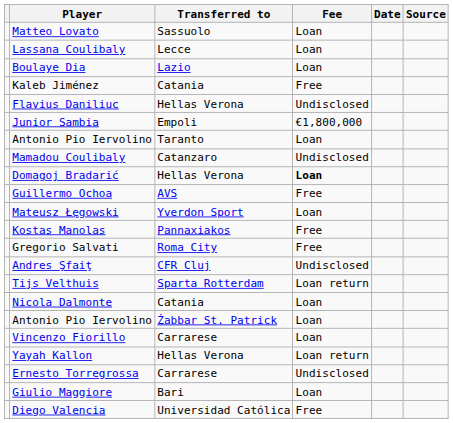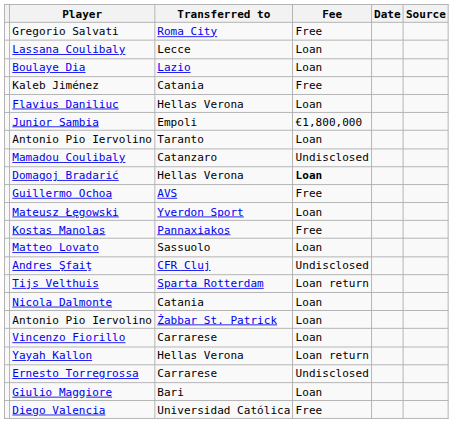 <table class="wikitable plainrowheaders sortable">
 <tr>
 <th></th>
 <th scope="col">Player</th>
 <th>Transferred to</th>
 <th style="width: 80px;">Fee</th>
 <th scope="col">Date</th>
 <th scope="col">Source</th>
 </tr>
 <tr>
 <td align="center"></td>
-<td> <a href='#'>Matteo Lovato</a></td>
-<td> Sassuolo</td>
-<td>Loan</td>
+<td> Gregorio Salvati</td>
+<td> <a href='#'>Roma City</a></td>
+<td>Free</td>
 <td></td>
 <td></td>
 </tr>
 <tr>
 <td align="center"></td>
 <td> <a href='#'>Lassana Coulibaly</a></td>
 <td> Lecce</td>
 <td>Loan</td>
 <td></td>
 <td></td>
 </tr>
 <tr>
 <td align="center"></td>
 <td> <a href='#'>Boulaye Dia</a></td>
 <td> <a href='#'>Lazio</a></td>
 <td>Loan</td>
 <td></td>
 <td></td>
 </tr>
 <tr>
 <td align="center"></td>
 <td> Kaleb Jiménez</td>
 <td> Catania</td>
 <td>Free</td>
 <td></td>
 <td></td>
 </tr>
 <tr>
 <td align="center"></td>
 <td> <a href='#'>Flavius Daniliuc</a></td>
 <td> Hellas Verona</td>
-<td>Undisclosed</td>
+<td>Loan</td>
 <td></td>
 <td></td>
 </tr>
 <tr>
 <td align="center"></td>
 <td> <a href='#'>Junior Sambia</a></td>
 <td> Empoli</td>
 <td>€1,800,000</td>
 <td></td>
 <td></td>
 </tr>
 <tr>
 <td align="center"></td>
 <td> Antonio Pio Iervolino</td>
 <td> Taranto</td>
 <td>Loan</td>
 <td></td>
 <td></td>
 </tr>
 <tr>
 <td align="center"></td>
 <td> <a href='#'>Mamadou Coulibaly</a></td>
 <td> Catanzaro</td>
 <td>Undisclosed</td>
 <td></td>
 <td></td>
 </tr>
 <tr>
 <td align="center"></td>
 <td> <a href='#'>Domagoj Bradarić</a></td>
 <td> Hellas Verona</td>
 <td><strong>Loan</strong></td>
 <td></td>
 <td></td>
 </tr>
 <tr>
 <td align="center"></td>
 <td> <a href='#'>Guillermo Ochoa</a></td>
 <td> <a href='#'>AVS</a></td>
 <td>Free</td>
 <td></td>
 <td></td>
 </tr>
 <tr>
 <td align="center"></td>
 <td> <a href='#'>Mateusz Łęgowski</a></td>
 <td> <a href='#'>Yverdon Sport</a></td>
 <td>Loan</td>
 <td></td>
 <td></td>
 </tr>
 <tr>
 <td align="center"></td>
 <td> <a href='#'>Kostas Manolas</a></td>
 <td> <a href='#'>Pannaxiakos</a></td>
 <td>Free</td>
 <td></td>
 <td></td>
 </tr>
 <tr>
 <td align="center"></td>
-<td> Gregorio Salvati</td>
-<td> <a href='#'>Roma City</a></td>
-<td>Free</td>
+<td> <a href='#'>Matteo Lovato</a></td>
+<td> Sassuolo</td>
+<td>Loan</td>
 <td></td>
 <td></td>
 </tr>
 <tr>
 <td align="center"></td>
 <td> <a href='#'>Andres Şfaiţ</a></td>
 <td> <a href='#'>CFR Cluj</a></td>
 <td>Undisclosed</td>
 <td></td>
 <td></td>
 </tr>
 <tr>
 <td align="center"></td>
 <td> <a href='#'>Tijs Velthuis</a></td>
 <td> <a href='#'>Sparta Rotterdam</a></td>
 <td>Loan return</td>
 <td></td>
 <td></td>
 </tr>
 <tr>
 <td align="center"></td>
 <td> <a href='#'>Nicola Dalmonte</a></td>
 <td> Catania</td>
 <td>Loan</td>
 <td></td>
 <td></td>
 </tr>
 <tr>
 <td align="center"></td>
 <td> Antonio Pio Iervolino</td>
 <td> <a href='#'>Żabbar St. Patrick</a></td>
 <td>Loan</td>
 <td></td>
 <td></td>
 </tr>
 <tr>
 <td align="center"></td>
 <td> <a href='#'>Vincenzo Fiorillo</a></td>
 <td> Carrarese</td>
 <td>Loan</td>
 <td></td>
 <td></td>
 </tr>
 <tr>
 <td align="center"></td>
 <td> <a href='#'>Yayah Kallon</a></td>
 <td> Hellas Verona</td>
 <td>Loan return</td>
 <td></td>
 <td></td>
 </tr>
 <tr>
 <td align="center"></td>
 <td> <a href='#'>Ernesto Torregrossa</a></td>
 <td> Carrarese</td>
 <td>Undisclosed</td>
 <td></td>
 <td></td>
 </tr>
 <tr>
 <td align="center"></td>
 <td> <a href='#'>Giulio Maggiore</a></td>
 <td> Bari</td>
 <td>Loan</td>
 <td></td>
 <td></td>
 </tr>
 <tr>
 <td align="center"></td>
 <td> <a href='#'>Diego Valencia</a></td>
 <td> Universidad Católica</td>
 <td>Free</td>
 <td></td>
 <td></td>
 </tr>
 </table>
